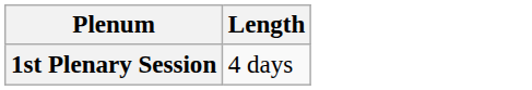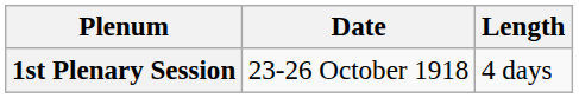 <table class="wikitable sortable plainrowheaders">
 <tr>
 <th scope="col">Plenum</th>
+<th scope="col">Date</th>
 <th scope="col">Length</th>
 </tr>
 <tr>
 <th scope="row">1st Plenary Session</th>
+<td data-sort-value="1">23-26 October 1918</td>
 <td>4 days</td>
 </tr>
 </table>
